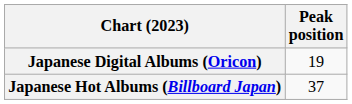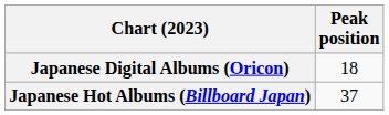 <table class="wikitable sortable plainrowheaders" style="text-align:center;">
 <tr>
 <th scope="col">Chart (2023)</th>
 <th scope="col">Peak<br>position</th>
 </tr>
 <tr>
 <th scope="row">Japanese Digital Albums (<a href='#'>Oricon</a>)</th>
-<td>19</td>
+<td>18</td>
 </tr>
 <tr>
 <th scope="row">Japanese Hot Albums (<em><a href='#'>Billboard Japan</a></em>)</th>
 <td>37</td>
 </tr>
 </table>
